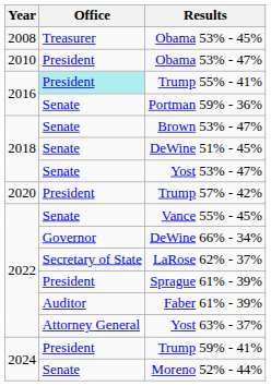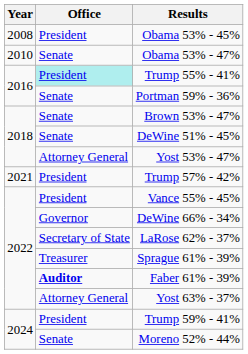 <table class=wikitable>
 <tr>
 <th>Year</th>
 <th>Office</th>
 <th>Results</th>
 </tr>
 <tr>
 <td>2008</td>
-<td><a href='#'>Treasurer</a></td>
+<td><a href='#'>President</a></td>
 <td align="right" ><a href='#'>Obama</a> 53% - 45%</td>
 </tr>
 <tr>
 <td>2010</td>
-<td><a href='#'>President</a></td>
+<td><a href='#'>Senate</a></td>
 <td align="right" ><a href='#'>Obama</a> 53% - 47%</td>
 </tr>
 <tr>
 <td rowspan=2>2016</td>
 <td style="background: paleturquoise;"><a href='#'>President</a></td>
 <td align="right" ><a href='#'>Trump</a> 55% - 41%</td>
 </tr>
 <tr>
 <td><a href='#'>Senate</a></td>
 <td align="right" ><a href='#'>Portman</a> 59% - 36%</td>
 </tr>
 <tr>
 <td rowspan=3>2018</td>
 <td><a href='#'>Senate</a></td>
 <td align="right" ><a href='#'>Brown</a> 53% - 47%</td>
 </tr>
 <tr>
 <td><a href='#'>Senate</a></td>
 <td align="right" ><a href='#'>DeWine</a> 51% - 45%</td>
 </tr>
 <tr>
-<td><a href='#'>Senate</a></td>
+<td><a href='#'>Attorney General</a></td>
 <td align="right" ><a href='#'>Yost</a> 53% - 47%</td>
 </tr>
 <tr>
-<td>2020</td>
+<td>2021</td>
 <td><a href='#'>President</a></td>
 <td align="right" ><a href='#'>Trump</a> 57% - 42%</td>
 </tr>
 <tr>
 <td rowspan=6>2022</td>
-<td><a href='#'>Senate</a></td>
+<td><a href='#'>President</a></td>
 <td align="right" ><a href='#'>Vance</a> 55% - 45%</td>
 </tr>
 <tr>
 <td><a href='#'>Governor</a></td>
 <td align="right" ><a href='#'>DeWine</a> 66% - 34%</td>
 </tr>
 <tr>
 <td><a href='#'>Secretary of State</a></td>
 <td align="right" ><a href='#'>LaRose</a> 62% - 37%</td>
 </tr>
 <tr>
-<td><a href='#'>President</a></td>
+<td><a href='#'>Treasurer</a></td>
 <td align="right" ><a href='#'>Sprague</a> 61% - 39%</td>
 </tr>
 <tr>
-<td><a href='#'>Auditor</a></td>
+<td><strong><a href='#'>Auditor</a></strong></td>
 <td align="right" ><a href='#'>Faber</a> 61% - 39%</td>
 </tr>
 <tr>
 <td><a href='#'>Attorney General</a></td>
 <td align="right" ><a href='#'>Yost</a> 63% - 37%</td>
 </tr>
 <tr>
 <td rowspan=2>2024</td>
 <td><a href='#'>President</a></td>
 <td align="right" ><a href='#'>Trump</a> 59% - 41%</td>
 </tr>
 <tr>
 <td><a href='#'>Senate</a></td>
 <td align="right" ><a href='#'>Moreno</a> 52% - 44%</td>
 </tr>
 </table>
